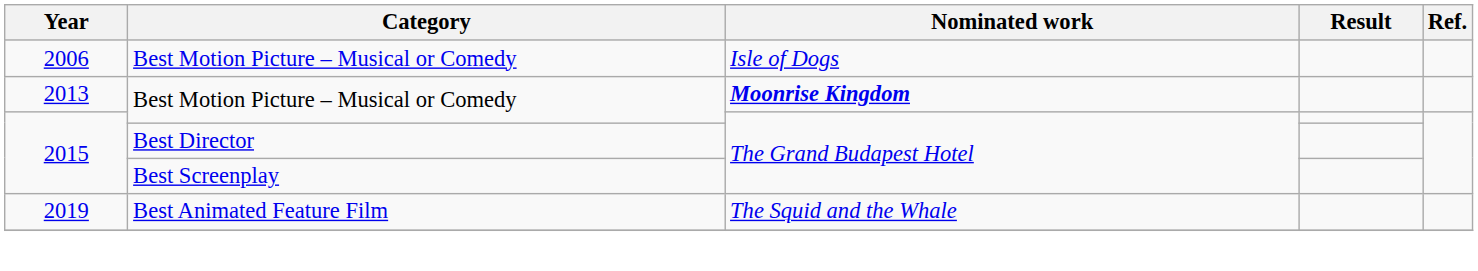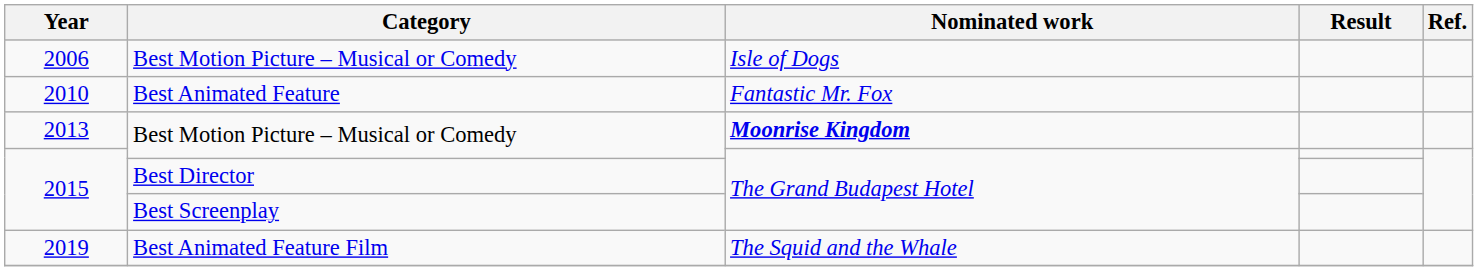 <table class=wikitable>
 <tr>
 <th scope="col" style="width:5em;">Year</th>
 <th scope="col" style="width:26em;">Category</th>
 <th scope="col" style="width:25em;">Nominated work</th>
 <th scope="col" style="width:5em;">Result</th>
 <th>Ref.</th>
 </tr>
 <tr>
 <td style="text-align:center;"><a href='#'>2006</a></td>
 <td><a href='#'>Best Motion Picture – Musical or Comedy</a></td>
 <td><em><a href='#'>Isle of Dogs</a></em></td>
+<td></td>
+<td style="text-align:center;"></td>
+</tr>
+<tr>
+<td style="text-align:center;"><a href='#'>2010</a></td>
+<td><a href='#'>Best Animated Feature</a></td>
+<td><em><a href='#'>Fantastic Mr. Fox</a></em></td>
 <td></td>
 <td style="text-align:center;"></td>
 </tr>
 <tr>
 <td style="text-align:center;"><a href='#'>2013</a></td>
 <td rowspan=2>Best Motion Picture – Musical or Comedy</td>
 <td><strong><em><a href='#'>Moonrise Kingdom</a></em></strong></td>
 <td></td>
 <td style="text-align:center;"></td>
 </tr>
 <tr>
 <td style="text-align:center;", rowspan="3"><a href='#'>2015</a></td>
 <td rowspan="3"><em><a href='#'>The Grand Budapest Hotel</a></em></td>
 <td></td>
 <td style="text-align:center;", rowspan=3></td>
 </tr>
 <tr>
 <td><a href='#'>Best Director</a></td>
 <td></td>
 </tr>
 <tr>
 <td><a href='#'>Best Screenplay</a></td>
 <td></td>
 </tr>
 <tr>
 <td style="text-align:center;"><a href='#'>2019</a></td>
 <td><a href='#'>Best Animated Feature Film</a></td>
 <td><em><a href='#'>The Squid and the Whale</a></em></td>
 <td></td>
 <td style="text-align:center;"></td>
 </tr>
 <tr>
 </tr>
 </table>
